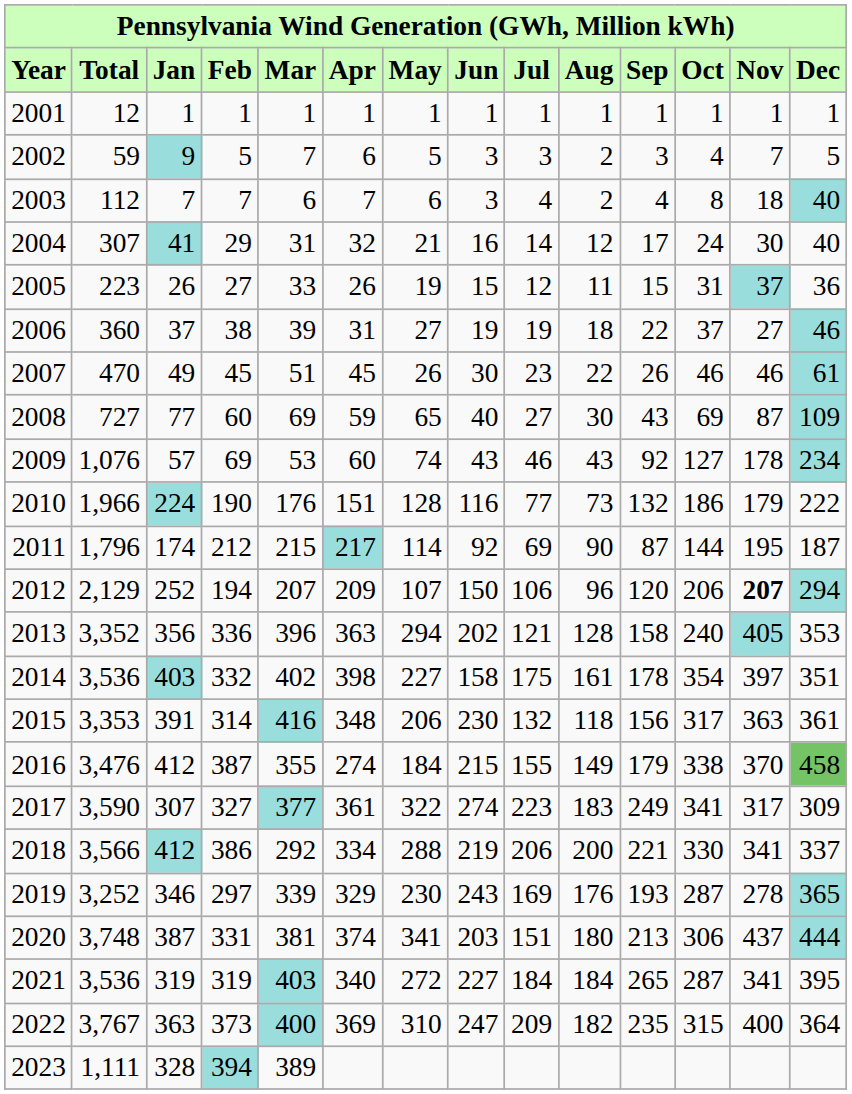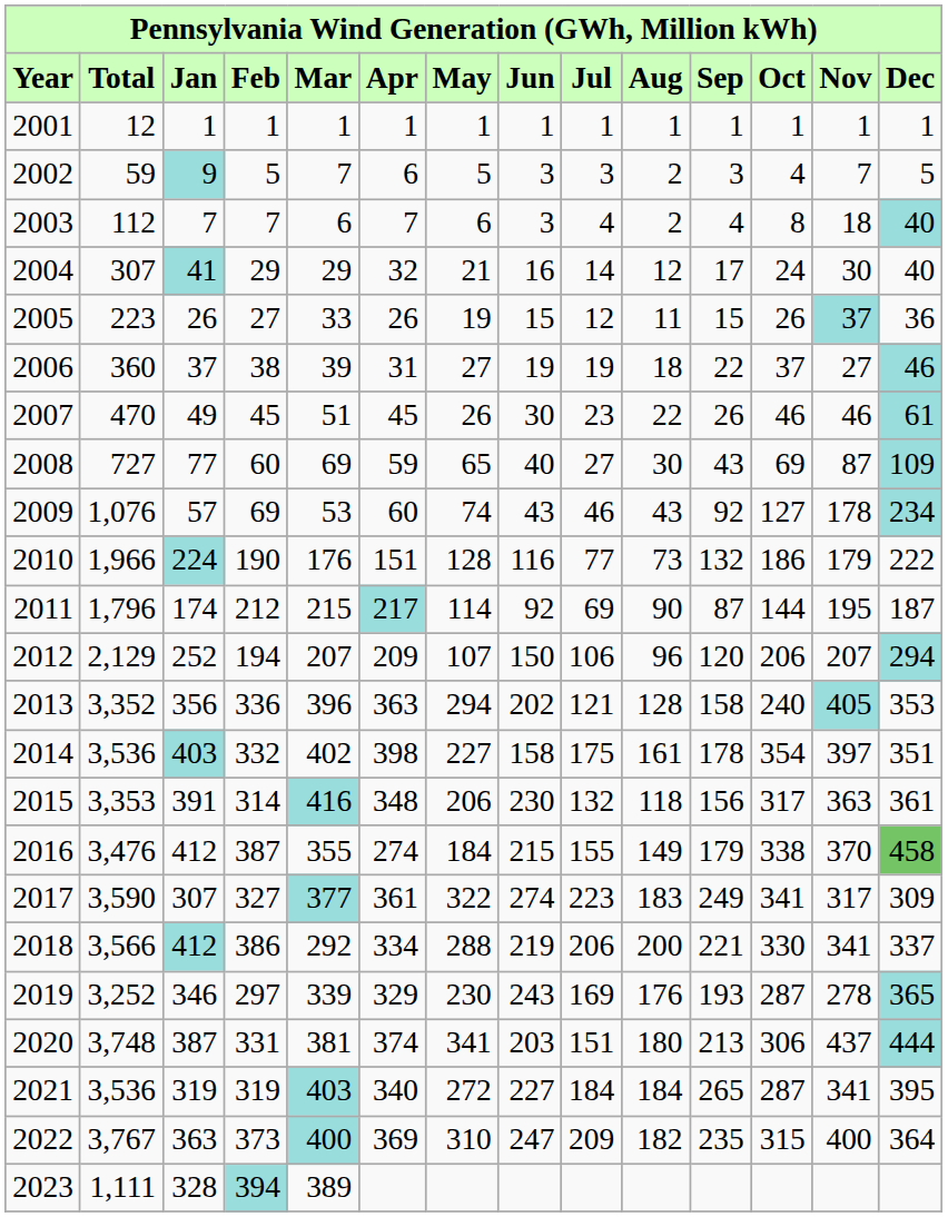 <table class="wikitable" style="text-align:right;">
 <tr>
 <th colspan="14" style="background:#cfb;">Pennsylvania Wind Generation (GWh, Million kWh)</th>
 </tr>
 <tr>
 <th style="background:#cfb;">Year</th>
 <th style="background:#cfb;">Total</th>
 <th style="background:#cfb;">Jan</th>
 <th style="background:#cfb;">Feb</th>
 <th style="background:#cfb;">Mar</th>
 <th style="background:#cfb;">Apr</th>
 <th style="background:#cfb;">May</th>
 <th style="background:#cfb;">Jun</th>
 <th style="background:#cfb;">Jul</th>
 <th style="background:#cfb;">Aug</th>
 <th style="background:#cfb;">Sep</th>
 <th style="background:#cfb;">Oct</th>
 <th style="background:#cfb;">Nov</th>
 <th style="background:#cfb;">Dec</th>
 </tr>
 <tr align=right>
 <td>2001</td>
 <td>12</td>
 <td>1</td>
 <td>1</td>
 <td>1</td>
 <td>1</td>
 <td>1</td>
 <td>1</td>
 <td>1</td>
 <td>1</td>
 <td>1</td>
 <td>1</td>
 <td>1</td>
 <td>1</td>
 </tr>
 <tr align=right>
 <td>2002</td>
 <td>59</td>
 <td style="background-color: #9dd;">9</td>
 <td>5</td>
 <td>7</td>
 <td>6</td>
 <td>5</td>
 <td>3</td>
 <td>3</td>
 <td>2</td>
 <td>3</td>
 <td>4</td>
 <td>7</td>
 <td>5</td>
 </tr>
 <tr align=right>
 <td>2003</td>
 <td>112</td>
 <td>7</td>
 <td>7</td>
 <td>6</td>
 <td>7</td>
 <td>6</td>
 <td>3</td>
 <td>4</td>
 <td>2</td>
 <td>4</td>
 <td>8</td>
 <td>18</td>
 <td style="background-color: #9dd;">40</td>
 </tr>
 <tr align=right>
 <td>2004</td>
 <td>307</td>
 <td style="background-color: #9dd;">41</td>
 <td>29</td>
-<td>31</td>
+<td>29</td>
 <td>32</td>
 <td>21</td>
 <td>16</td>
 <td>14</td>
 <td>12</td>
 <td>17</td>
 <td>24</td>
 <td>30</td>
 <td>40</td>
 </tr>
 <tr align=right>
 <td>2005</td>
 <td>223</td>
 <td>26</td>
 <td>27</td>
 <td>33</td>
 <td>26</td>
 <td>19</td>
 <td>15</td>
 <td>12</td>
 <td>11</td>
 <td>15</td>
-<td>31</td>
+<td>26</td>
 <td style="background-color: #9dd;">37</td>
 <td>36</td>
 </tr>
 <tr align=right>
 <td>2006</td>
 <td>360</td>
 <td>37</td>
 <td>38</td>
 <td>39</td>
 <td>31</td>
 <td>27</td>
 <td>19</td>
 <td>19</td>
 <td>18</td>
 <td>22</td>
 <td>37</td>
 <td>27</td>
 <td style="background-color: #9dd;">46</td>
 </tr>
 <tr align=right>
 <td>2007</td>
 <td>470</td>
 <td>49</td>
 <td>45</td>
 <td>51</td>
 <td>45</td>
 <td>26</td>
 <td>30</td>
 <td>23</td>
 <td>22</td>
 <td>26</td>
 <td>46</td>
 <td>46</td>
 <td style="background-color: #9dd;">61</td>
 </tr>
 <tr align=right>
 <td>2008</td>
 <td>727</td>
 <td>77</td>
 <td>60</td>
 <td>69</td>
 <td>59</td>
 <td>65</td>
 <td>40</td>
 <td>27</td>
 <td>30</td>
 <td>43</td>
 <td>69</td>
 <td>87</td>
 <td style="background-color: #9dd;">109</td>
 </tr>
 <tr align=right>
 <td>2009</td>
 <td>1,076</td>
 <td>57</td>
 <td>69</td>
 <td>53</td>
 <td>60</td>
 <td>74</td>
 <td>43</td>
 <td>46</td>
 <td>43</td>
 <td>92</td>
 <td>127</td>
 <td>178</td>
 <td style="background-color: #9dd;">234</td>
 </tr>
 <tr align=right>
 <td>2010</td>
 <td>1,966</td>
 <td style="background-color: #9dd;">224</td>
 <td>190</td>
 <td>176</td>
 <td>151</td>
 <td>128</td>
 <td>116</td>
 <td>77</td>
 <td>73</td>
 <td>132</td>
 <td>186</td>
 <td>179</td>
 <td>222</td>
 </tr>
 <tr align=right>
 <td>2011</td>
 <td>1,796</td>
 <td>174</td>
 <td>212</td>
 <td>215</td>
 <td style="background-color: #9dd;">217</td>
 <td>114</td>
 <td>92</td>
 <td>69</td>
 <td>90</td>
 <td>87</td>
 <td>144</td>
 <td>195</td>
 <td>187</td>
 </tr>
 <tr align=right>
 <td>2012</td>
 <td>2,129</td>
 <td>252</td>
 <td>194</td>
 <td>207</td>
 <td>209</td>
 <td>107</td>
 <td>150</td>
 <td>106</td>
 <td>96</td>
 <td>120</td>
 <td>206</td>
-<td><strong>207</strong></td>
+<td>207</td>
 <td style="background-color: #9dd;">294</td>
 </tr>
 <tr align=right>
 <td>2013</td>
 <td>3,352</td>
 <td>356</td>
 <td>336</td>
 <td>396</td>
 <td>363</td>
 <td>294</td>
 <td>202</td>
 <td>121</td>
 <td>128</td>
 <td>158</td>
 <td>240</td>
 <td style="background-color: #9dd;">405</td>
 <td>353</td>
 </tr>
 <tr align=right>
 <td>2014</td>
 <td>3,536</td>
 <td style="background-color: #9dd;">403</td>
 <td>332</td>
 <td>402</td>
 <td>398</td>
 <td>227</td>
 <td>158</td>
 <td>175</td>
 <td>161</td>
 <td>178</td>
 <td>354</td>
 <td>397</td>
 <td>351</td>
 </tr>
 <tr align=right>
 <td>2015</td>
 <td>3,353</td>
 <td>391</td>
 <td>314</td>
 <td style="background-color: #9dd;">416</td>
 <td>348</td>
 <td>206</td>
 <td>230</td>
 <td>132</td>
 <td>118</td>
 <td>156</td>
 <td>317</td>
 <td>363</td>
 <td>361</td>
 </tr>
 <tr align=right>
 <td>2016</td>
 <td>3,476</td>
 <td>412</td>
 <td>387</td>
 <td>355</td>
 <td>274</td>
 <td>184</td>
 <td>215</td>
 <td>155</td>
 <td>149</td>
 <td>179</td>
 <td>338</td>
 <td>370</td>
 <td style="background-color: #74C365">458</td>
 </tr>
 <tr align=right>
 <td>2017</td>
 <td>3,590</td>
 <td>307</td>
 <td>327</td>
 <td style="background-color: #9dd;">377</td>
 <td>361</td>
 <td>322</td>
 <td>274</td>
 <td>223</td>
 <td>183</td>
 <td>249</td>
 <td>341</td>
 <td>317</td>
 <td>309</td>
 </tr>
 <tr align=right>
 <td>2018</td>
 <td>3,566</td>
 <td style="background-color: #9dd;">412</td>
 <td>386</td>
 <td>292</td>
 <td>334</td>
 <td>288</td>
 <td>219</td>
 <td>206</td>
 <td>200</td>
 <td>221</td>
 <td>330</td>
 <td>341</td>
 <td>337</td>
 </tr>
 <tr align=right>
 <td>2019</td>
 <td>3,252</td>
 <td>346</td>
 <td>297</td>
 <td>339</td>
 <td>329</td>
 <td>230</td>
 <td>243</td>
 <td>169</td>
 <td>176</td>
 <td>193</td>
 <td>287</td>
 <td>278</td>
 <td style="background-color: #9dd;">365</td>
 </tr>
 <tr align=right>
 <td>2020</td>
 <td>3,748</td>
 <td>387</td>
 <td>331</td>
 <td>381</td>
 <td>374</td>
 <td>341</td>
 <td>203</td>
 <td>151</td>
 <td>180</td>
 <td>213</td>
 <td>306</td>
 <td>437</td>
 <td style="background-color: #9dd;">444</td>
 </tr>
 <tr align=right>
 <td>2021</td>
 <td>3,536</td>
 <td>319</td>
 <td>319</td>
 <td style="background-color: #9dd;">403</td>
 <td>340</td>
 <td>272</td>
 <td>227</td>
 <td>184</td>
 <td>184</td>
 <td>265</td>
 <td>287</td>
 <td>341</td>
 <td>395</td>
 </tr>
 <tr align=right>
 <td>2022</td>
 <td>3,767</td>
 <td>363</td>
 <td>373</td>
 <td style="background-color: #9dd;">400</td>
 <td>369</td>
 <td>310</td>
 <td>247</td>
 <td>209</td>
 <td>182</td>
 <td>235</td>
 <td>315</td>
 <td>400</td>
 <td>364</td>
 </tr>
 <tr align=right>
 <td>2023</td>
 <td>1,111</td>
 <td>328</td>
 <td style="background-color: #9dd;">394</td>
 <td>389</td>
 <td></td>
 <td></td>
 <td></td>
 <td></td>
 <td></td>
 <td></td>
 <td></td>
 <td></td>
 <td></td>
 </tr>
 </table>
